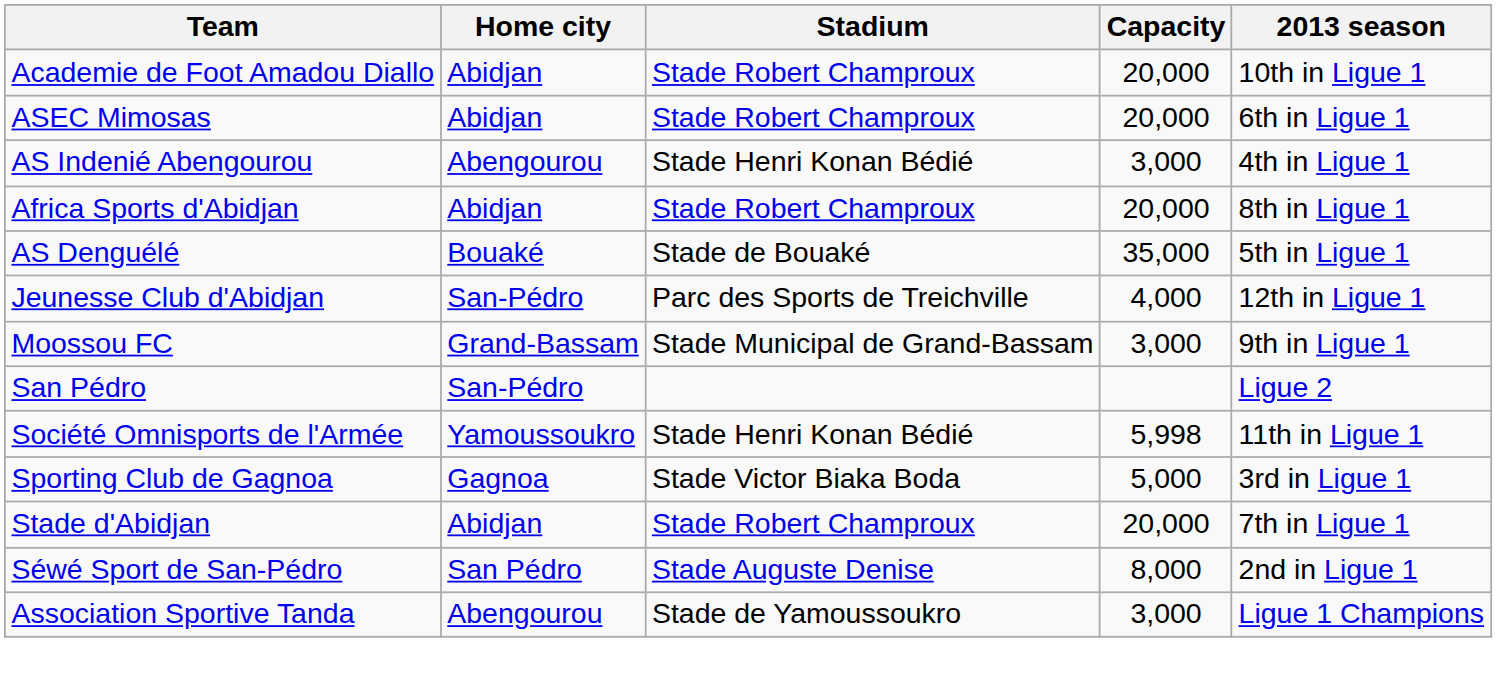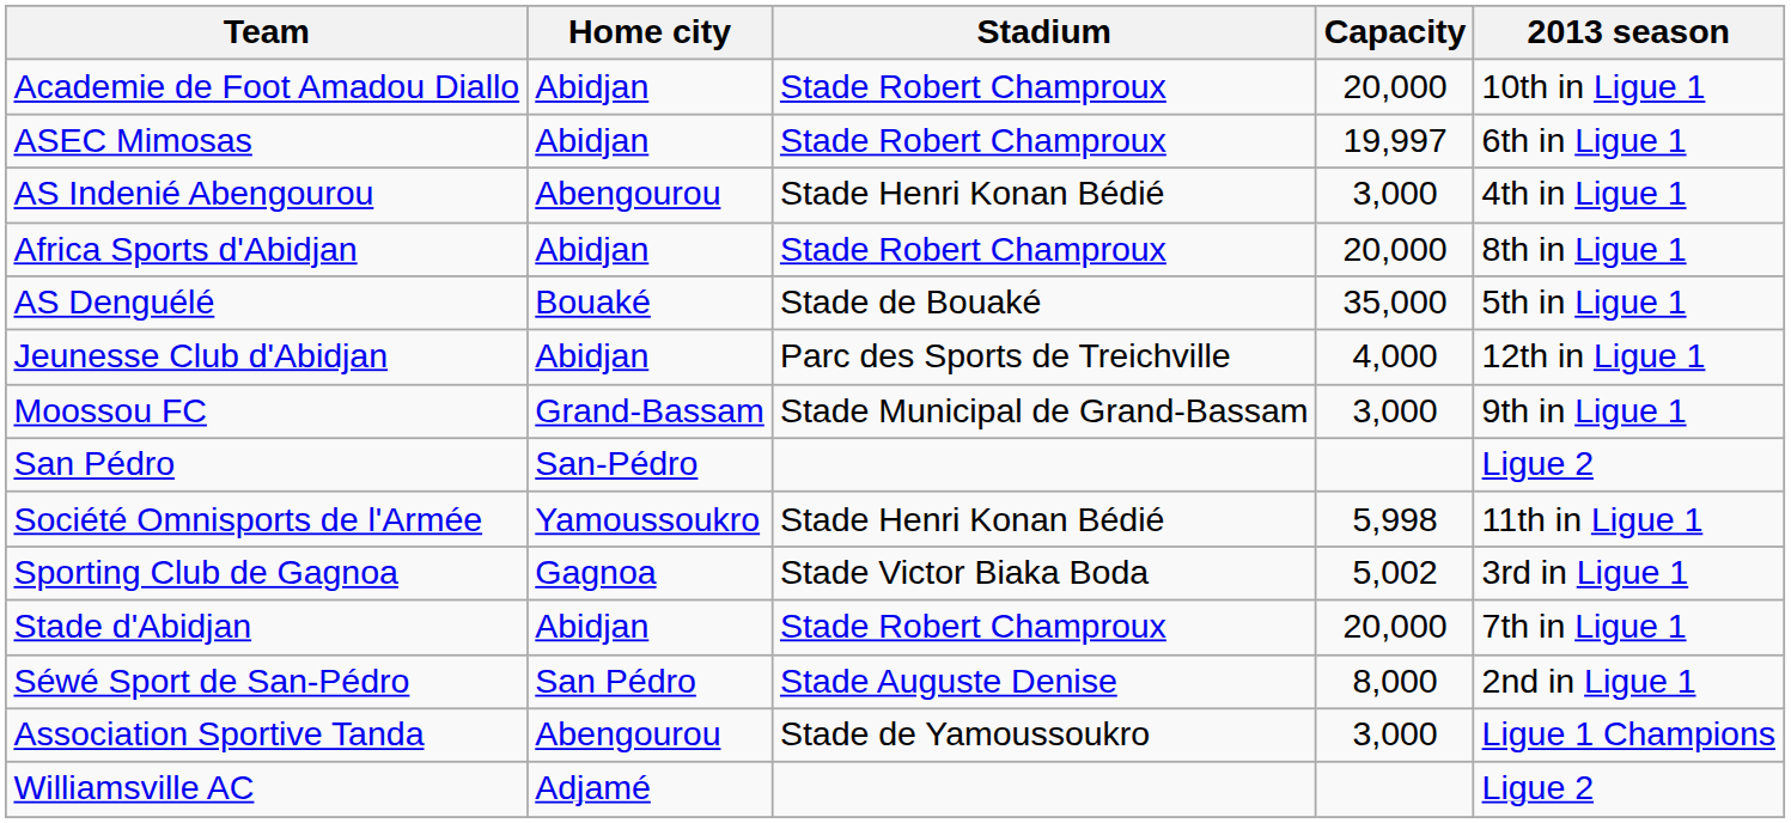 <table class="wikitable sortable">
 <tr>
 <th>Team</th>
 <th>Home city</th>
 <th>Stadium</th>
 <th>Capacity</th>
 <th>2013 season</th>
 </tr>
 <tr>
 <td><a href='#'>Academie de Foot Amadou Diallo</a></td>
 <td><a href='#'>Abidjan</a></td>
 <td><a href='#'>Stade Robert Champroux</a></td>
 <td align="center">20,000</td>
 <td>10th in <a href='#'>Ligue 1</a></td>
 </tr>
 <tr>
 <td><a href='#'>ASEC Mimosas</a></td>
 <td><a href='#'>Abidjan</a></td>
 <td><a href='#'>Stade Robert Champroux</a></td>
-<td align="center">20,000</td>
+<td align="center">19,997</td>
 <td>6th in <a href='#'>Ligue 1</a></td>
 </tr>
 <tr>
 <td><a href='#'>AS Indenié Abengourou</a></td>
 <td><a href='#'>Abengourou</a></td>
 <td>Stade Henri Konan Bédié</td>
 <td align="center">3,000</td>
 <td>4th in <a href='#'>Ligue 1</a></td>
 </tr>
 <tr>
 <td><a href='#'>Africa Sports d'Abidjan</a></td>
 <td><a href='#'>Abidjan</a></td>
 <td><a href='#'>Stade Robert Champroux</a></td>
 <td align="center">20,000</td>
 <td>8th in <a href='#'>Ligue 1</a></td>
 </tr>
 <tr>
 <td><a href='#'>AS Denguélé</a></td>
 <td><a href='#'>Bouaké</a></td>
 <td>Stade de Bouaké</td>
 <td align="center">35,000</td>
 <td>5th in <a href='#'>Ligue 1</a></td>
 </tr>
 <tr>
 <td><a href='#'>Jeunesse Club d'Abidjan</a></td>
-<td><a href='#'>San-Pédro</a></td>
+<td><a href='#'>Abidjan</a></td>
 <td>Parc des Sports de Treichville</td>
 <td align="center">4,000</td>
 <td>12th in <a href='#'>Ligue 1</a></td>
 </tr>
 <tr>
 <td><a href='#'>Moossou FC</a></td>
 <td><a href='#'>Grand-Bassam</a></td>
 <td>Stade Municipal de Grand-Bassam</td>
 <td align="center">3,000</td>
 <td>9th in <a href='#'>Ligue 1</a></td>
 </tr>
 <tr>
 <td><a href='#'>San Pédro</a></td>
 <td><a href='#'>San-Pédro</a></td>
 <td></td>
 <td></td>
 <td><a href='#'>Ligue 2</a></td>
 </tr>
 <tr>
 <td><a href='#'>Société Omnisports de l'Armée</a></td>
 <td><a href='#'>Yamoussoukro</a></td>
 <td>Stade Henri Konan Bédié</td>
 <td align="center">5,998</td>
 <td>11th in <a href='#'>Ligue 1</a></td>
 </tr>
 <tr>
 <td><a href='#'>Sporting Club de Gagnoa</a></td>
 <td><a href='#'>Gagnoa</a></td>
 <td>Stade Victor Biaka Boda</td>
-<td align="center">5,000</td>
+<td align="center">5,002</td>
 <td>3rd in <a href='#'>Ligue 1</a></td>
 </tr>
 <tr>
 <td><a href='#'>Stade d'Abidjan</a></td>
 <td><a href='#'>Abidjan</a></td>
 <td><a href='#'>Stade Robert Champroux</a></td>
 <td align="center">20,000</td>
 <td>7th in <a href='#'>Ligue 1</a></td>
 </tr>
 <tr>
 <td><a href='#'>Séwé Sport de San-Pédro</a></td>
 <td><a href='#'>San Pédro</a></td>
 <td><a href='#'>Stade Auguste Denise</a></td>
 <td align="center">8,000</td>
 <td>2nd in <a href='#'>Ligue 1</a></td>
 </tr>
 <tr>
 <td><a href='#'>Association Sportive Tanda</a></td>
 <td><a href='#'>Abengourou</a></td>
 <td>Stade de Yamoussoukro</td>
 <td align="center">3,000</td>
 <td><a href='#'>Ligue 1 Champions</a></td>
 </tr>
+<tr>
+<td><a href='#'>Williamsville AC</a></td>
+<td><a href='#'>Adjamé</a></td>
+<td></td>
+<td align="center"></td>
+<td><a href='#'>Ligue 2</a></td>
+</tr>
 </table>
